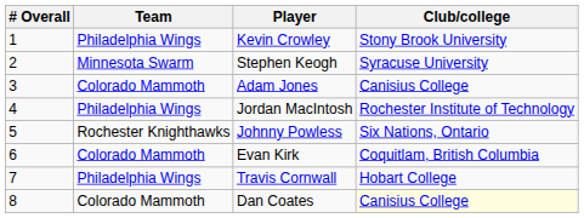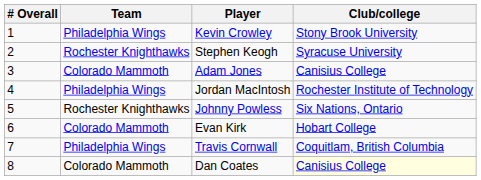 <table class="wikitable">
 <tr>
 <th># Overall</th>
 <th>Team</th>
 <th>Player</th>
 <th>Club/college</th>
 </tr>
 <tr>
 <td>1</td>
 <td><a href='#'>Philadelphia Wings</a></td>
 <td><a href='#'>Kevin Crowley</a></td>
 <td><a href='#'>Stony Brook University</a></td>
 </tr>
 <tr>
 <td>2</td>
-<td><a href='#'>Minnesota Swarm</a></td>
+<td><a href='#'>Rochester Knighthawks</a></td>
 <td>Stephen Keogh</td>
 <td><a href='#'>Syracuse University</a></td>
 </tr>
 <tr>
 <td>3</td>
 <td><a href='#'>Colorado Mammoth</a></td>
 <td><a href='#'>Adam Jones</a></td>
 <td><a href='#'>Canisius College</a></td>
 </tr>
 <tr>
 <td>4</td>
 <td><a href='#'>Philadelphia Wings</a></td>
 <td>Jordan MacIntosh</td>
 <td><a href='#'>Rochester Institute of Technology</a></td>
 </tr>
 <tr>
 <td>5</td>
 <td>Rochester Knighthawks</td>
 <td><a href='#'>Johnny Powless</a></td>
 <td><a href='#'>Six Nations, Ontario</a></td>
 </tr>
 <tr>
 <td>6</td>
 <td><a href='#'>Colorado Mammoth</a></td>
 <td>Evan Kirk</td>
-<td><a href='#'>Coquitlam, British Columbia</a></td>
+<td><a href='#'>Hobart College</a></td>
 </tr>
 <tr>
 <td>7</td>
 <td><a href='#'>Philadelphia Wings</a></td>
 <td><a href='#'>Travis Cornwall</a></td>
-<td><a href='#'>Hobart College</a></td>
+<td><a href='#'>Coquitlam, British Columbia</a></td>
 </tr>
 <tr>
 <td>8</td>
 <td>Colorado Mammoth</td>
 <td>Dan Coates</td>
 <td style="background: lightyellow;"><a href='#'>Canisius College</a></td>
 </tr>
 </table>
